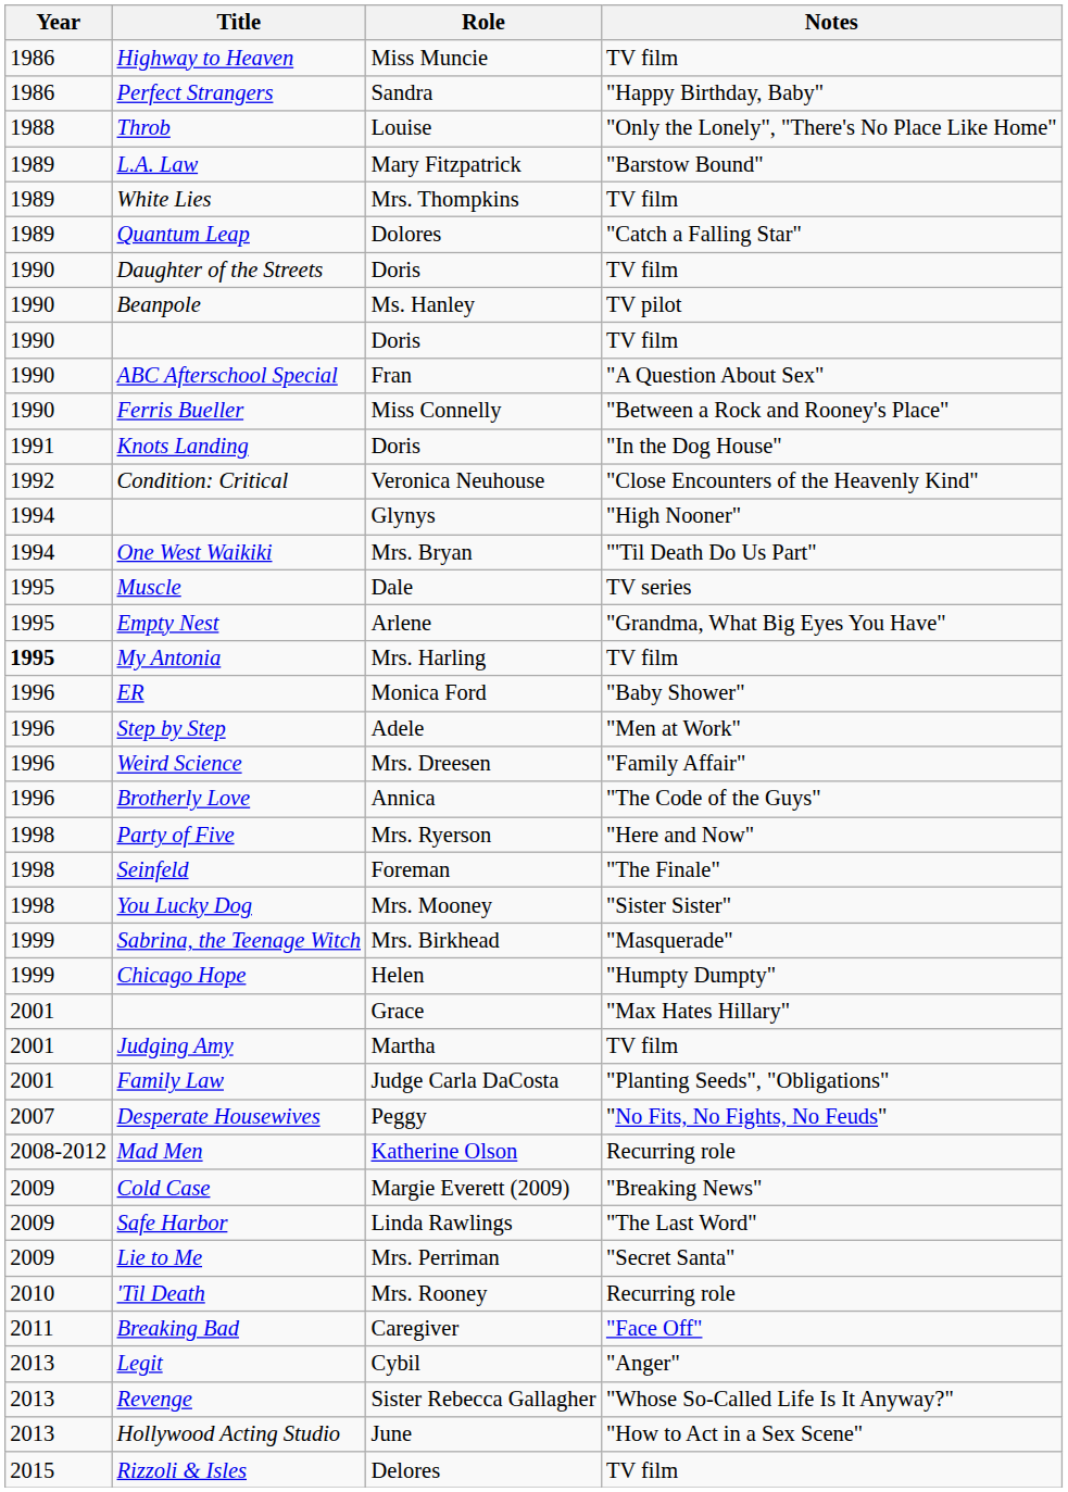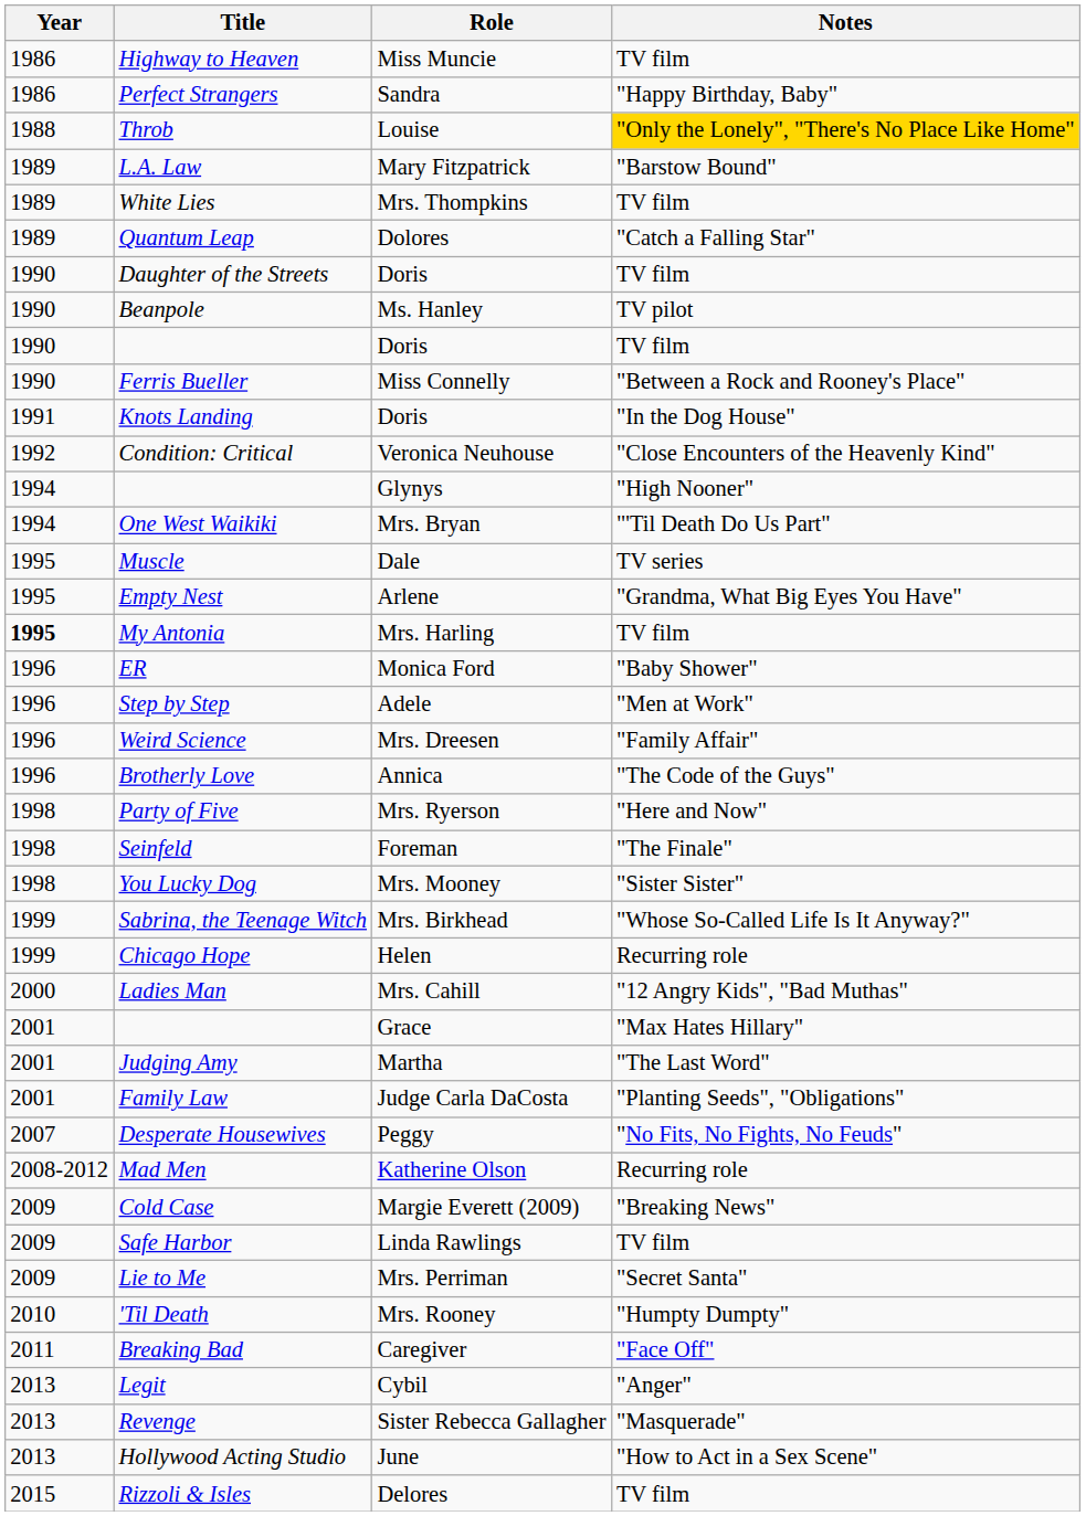 <table class="wikitable sortable">
 <tr>
 <th>Year</th>
 <th>Title</th>
 <th>Role</th>
 <th class="unsortable">Notes</th>
 </tr>
 <tr>
 <td>1986</td>
 <td><em><a href='#'>Highway to Heaven</a></em></td>
 <td>Miss Muncie</td>
 <td>TV film</td>
 </tr>
 <tr>
 <td>1986</td>
 <td><em><a href='#'>Perfect Strangers</a></em></td>
 <td>Sandra</td>
 <td>"Happy Birthday, Baby"</td>
 </tr>
 <tr>
 <td>1988</td>
 <td><em><a href='#'>Throb</a></em></td>
 <td>Louise</td>
-<td>"Only the Lonely", "There's No Place Like Home"</td>
+<td style="background: gold;">"Only the Lonely", "There's No Place Like Home"</td>
 </tr>
 <tr>
 <td>1989</td>
 <td><em><a href='#'>L.A. Law</a></em></td>
 <td>Mary Fitzpatrick</td>
 <td>"Barstow Bound"</td>
 </tr>
 <tr>
 <td>1989</td>
 <td><em>White Lies</em></td>
 <td>Mrs. Thompkins</td>
 <td>TV film</td>
 </tr>
 <tr>
 <td>1989</td>
 <td><em><a href='#'>Quantum Leap</a></em></td>
 <td>Dolores</td>
 <td>"Catch a Falling Star"</td>
 </tr>
 <tr>
 <td>1990</td>
 <td><em>Daughter of the Streets</em></td>
 <td>Doris</td>
 <td>TV film</td>
 </tr>
 <tr>
 <td>1990</td>
 <td><em>Beanpole</em></td>
 <td>Ms. Hanley</td>
 <td>TV pilot</td>
 </tr>
 <tr>
 <td>1990</td>
 <td><em></em></td>
 <td>Doris</td>
 <td>TV film</td>
-</tr>
-<tr>
-<td>1990</td>
-<td><em><a href='#'>ABC Afterschool Special</a></em></td>
-<td>Fran</td>
-<td>"A Question About Sex"</td>
 </tr>
 <tr>
 <td>1990</td>
 <td><em><a href='#'>Ferris Bueller</a></em></td>
 <td>Miss Connelly</td>
 <td>"Between a Rock and Rooney's Place"</td>
 </tr>
 <tr>
 <td>1991</td>
 <td><em><a href='#'>Knots Landing</a></em></td>
 <td>Doris</td>
 <td>"In the Dog House"</td>
 </tr>
 <tr>
 <td>1992</td>
 <td><em>Condition: Critical</em></td>
 <td>Veronica Neuhouse</td>
 <td>"Close Encounters of the Heavenly Kind"</td>
 </tr>
 <tr>
 <td>1994</td>
 <td><em></em></td>
 <td>Glynys</td>
 <td>"High Nooner"</td>
 </tr>
 <tr>
 <td>1994</td>
 <td><em><a href='#'>One West Waikiki</a></em></td>
 <td>Mrs. Bryan</td>
 <td>"'Til Death Do Us Part"</td>
 </tr>
 <tr>
 <td>1995</td>
 <td><em><a href='#'>Muscle</a></em></td>
 <td>Dale</td>
 <td>TV series</td>
 </tr>
 <tr>
 <td>1995</td>
 <td><em><a href='#'>Empty Nest</a></em></td>
 <td>Arlene</td>
 <td>"Grandma, What Big Eyes You Have"</td>
 </tr>
 <tr>
 <td><strong>1995</strong></td>
 <td><em><a href='#'>My Antonia</a></em></td>
 <td>Mrs. Harling</td>
 <td>TV film</td>
 </tr>
 <tr>
 <td>1996</td>
 <td><em><a href='#'>ER</a></em></td>
 <td>Monica Ford</td>
 <td>"Baby Shower"</td>
 </tr>
 <tr>
 <td>1996</td>
 <td><em><a href='#'>Step by Step</a></em></td>
 <td>Adele</td>
 <td>"Men at Work"</td>
 </tr>
 <tr>
 <td>1996</td>
 <td><em><a href='#'>Weird Science</a></em></td>
 <td>Mrs. Dreesen</td>
 <td>"Family Affair"</td>
 </tr>
 <tr>
 <td>1996</td>
 <td><em><a href='#'>Brotherly Love</a></em></td>
 <td>Annica</td>
 <td>"The Code of the Guys"</td>
 </tr>
 <tr>
 <td>1998</td>
 <td><em><a href='#'>Party of Five</a></em></td>
 <td>Mrs. Ryerson</td>
 <td>"Here and Now"</td>
 </tr>
 <tr>
 <td>1998</td>
 <td><em><a href='#'>Seinfeld</a></em></td>
 <td>Foreman</td>
 <td>"The Finale"</td>
 </tr>
 <tr>
 <td>1998</td>
 <td><em><a href='#'>You Lucky Dog</a></em></td>
 <td>Mrs. Mooney</td>
 <td>"Sister Sister"</td>
 </tr>
 <tr>
 <td>1999</td>
 <td><em><a href='#'>Sabrina, the Teenage Witch</a></em></td>
 <td>Mrs. Birkhead</td>
-<td>"Masquerade"</td>
+<td>"Whose So-Called Life Is It Anyway?"</td>
 </tr>
 <tr>
 <td>1999</td>
 <td><em><a href='#'>Chicago Hope</a></em></td>
 <td>Helen</td>
-<td>"Humpty Dumpty"</td>
+<td>Recurring role</td>
+</tr>
+<tr>
+<td>2000</td>
+<td><em><a href='#'>Ladies Man</a></em></td>
+<td>Mrs. Cahill</td>
+<td>"12 Angry Kids", "Bad Muthas"</td>
 </tr>
 <tr>
 <td>2001</td>
 <td><em></em></td>
 <td>Grace</td>
 <td>"Max Hates Hillary"</td>
 </tr>
 <tr>
 <td>2001</td>
 <td><em><a href='#'>Judging Amy</a></em></td>
 <td>Martha</td>
-<td>TV film</td>
+<td>"The Last Word"</td>
 </tr>
 <tr>
 <td>2001</td>
 <td><em><a href='#'>Family Law</a></em></td>
 <td>Judge Carla DaCosta</td>
 <td>"Planting Seeds", "Obligations"</td>
 </tr>
 <tr>
 <td>2007</td>
 <td><em><a href='#'>Desperate Housewives</a></em></td>
 <td>Peggy</td>
 <td>"<a href='#'>No Fits, No Fights, No Feuds</a>"</td>
 </tr>
 <tr>
 <td>2008-2012</td>
 <td><em><a href='#'>Mad Men</a></em></td>
 <td><a href='#'>Katherine Olson</a></td>
 <td>Recurring role</td>
 </tr>
 <tr>
 <td>2009</td>
 <td><em><a href='#'>Cold Case</a></em></td>
 <td>Margie Everett (2009)</td>
 <td>"Breaking News"</td>
 </tr>
 <tr>
 <td>2009</td>
 <td><em><a href='#'>Safe Harbor</a></em></td>
 <td>Linda Rawlings</td>
-<td>"The Last Word"</td>
+<td>TV film</td>
 </tr>
 <tr>
 <td>2009</td>
 <td><em><a href='#'>Lie to Me</a></em></td>
 <td>Mrs. Perriman</td>
 <td>"Secret Santa"</td>
 </tr>
 <tr>
 <td>2010</td>
 <td><em><a href='#'>'Til Death</a></em></td>
 <td>Mrs. Rooney</td>
-<td>Recurring role</td>
+<td>"Humpty Dumpty"</td>
 </tr>
 <tr>
 <td>2011</td>
 <td><em><a href='#'>Breaking Bad</a></em></td>
 <td>Caregiver</td>
 <td><a href='#'>"Face Off"</a></td>
 </tr>
 <tr>
 <td>2013</td>
 <td><em><a href='#'>Legit</a></em></td>
 <td>Cybil</td>
 <td>"Anger"</td>
 </tr>
 <tr>
 <td>2013</td>
 <td><em><a href='#'>Revenge</a></em></td>
 <td>Sister Rebecca Gallagher</td>
-<td>"Whose So-Called Life Is It Anyway?"</td>
+<td>"Masquerade"</td>
 </tr>
 <tr>
 <td>2013</td>
 <td><em>Hollywood Acting Studio</em></td>
 <td>June</td>
 <td>"How to Act in a Sex Scene"</td>
 </tr>
 <tr>
 <td>2015</td>
 <td><em><a href='#'>Rizzoli & Isles</a></em></td>
 <td>Delores</td>
 <td>TV film</td>
 </tr>
 </table>
